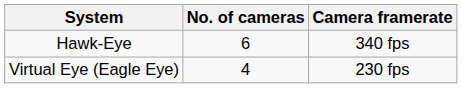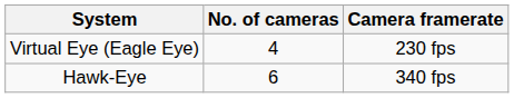 <table class="wikitable"style="margin-left: auto; margin-right: auto; border: none;text-align:center;">
 <tr>
 <th>System</th>
 <th>No. of cameras</th>
 <th>Camera framerate</th>
 </tr>
 <tr>
+<td>Virtual Eye (Eagle Eye)</td>
+<td>4</td>
+<td>230 fps</td>
+</tr>
+<tr>
 <td>Hawk-Eye</td>
 <td>6</td>
 <td>340 fps</td>
 </tr>
-<tr>
-<td>Virtual Eye (Eagle Eye)</td>
-<td>4</td>
-<td>230 fps</td>
-</tr>
 </table>
